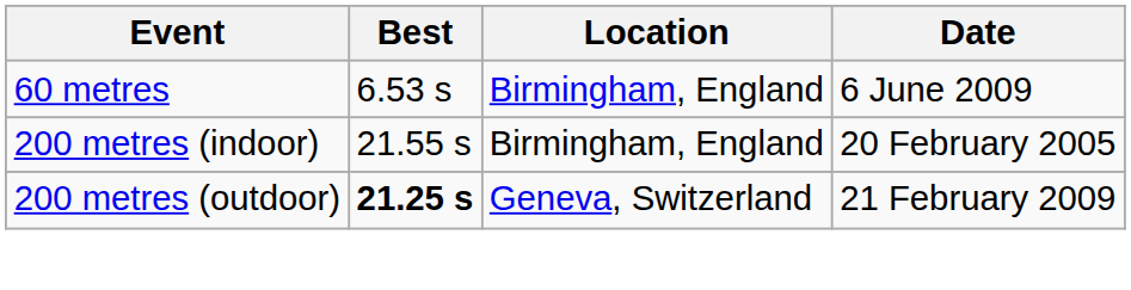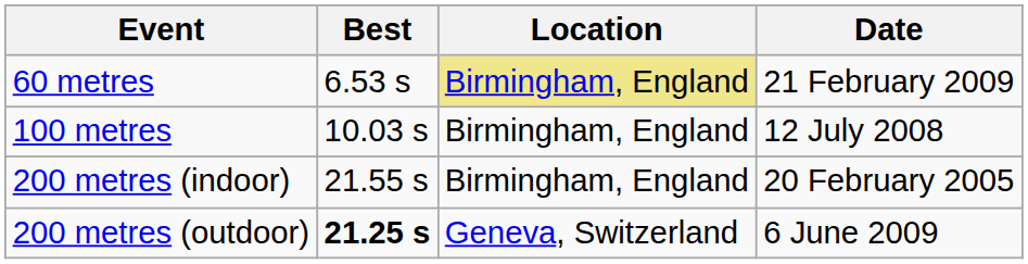 <table class="wikitable">
 <tr>
 <th>Event</th>
 <th>Best</th>
 <th>Location</th>
 <th>Date</th>
 </tr>
 <tr>
 <td><a href='#'>60 metres</a></td>
 <td>6.53 s</td>
-<td><a href='#'>Birmingham</a>, England</td>
-<td>6 June 2009</td>
+<td style="background: khaki;"><a href='#'>Birmingham</a>, England</td>
+<td>21 February 2009</td>
+</tr>
+<tr>
+<td><a href='#'>100 metres</a></td>
+<td>10.03 s</td>
+<td>Birmingham, England</td>
+<td>12 July 2008</td>
 </tr>
 <tr>
 <td><a href='#'>200 metres</a> (indoor)</td>
 <td>21.55 s</td>
 <td>Birmingham, England</td>
 <td>20 February 2005</td>
 </tr>
 <tr>
 <td><a href='#'>200 metres</a> (outdoor)</td>
 <td><strong>21.25 s</strong></td>
 <td><a href='#'>Geneva</a>, Switzerland</td>
-<td>21 February 2009</td>
+<td>6 June 2009</td>
 </tr>
 </table>
